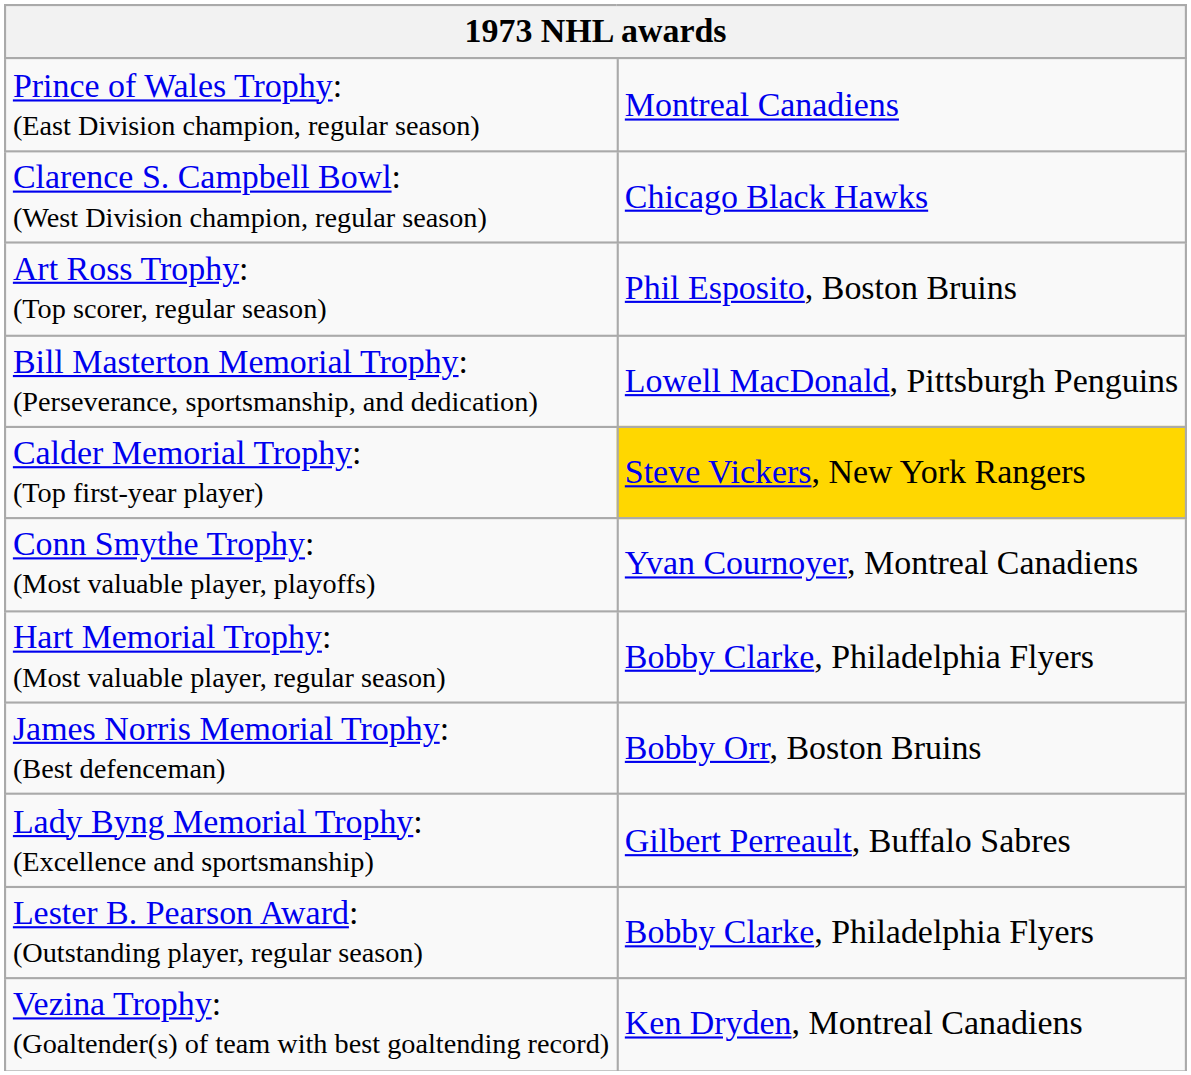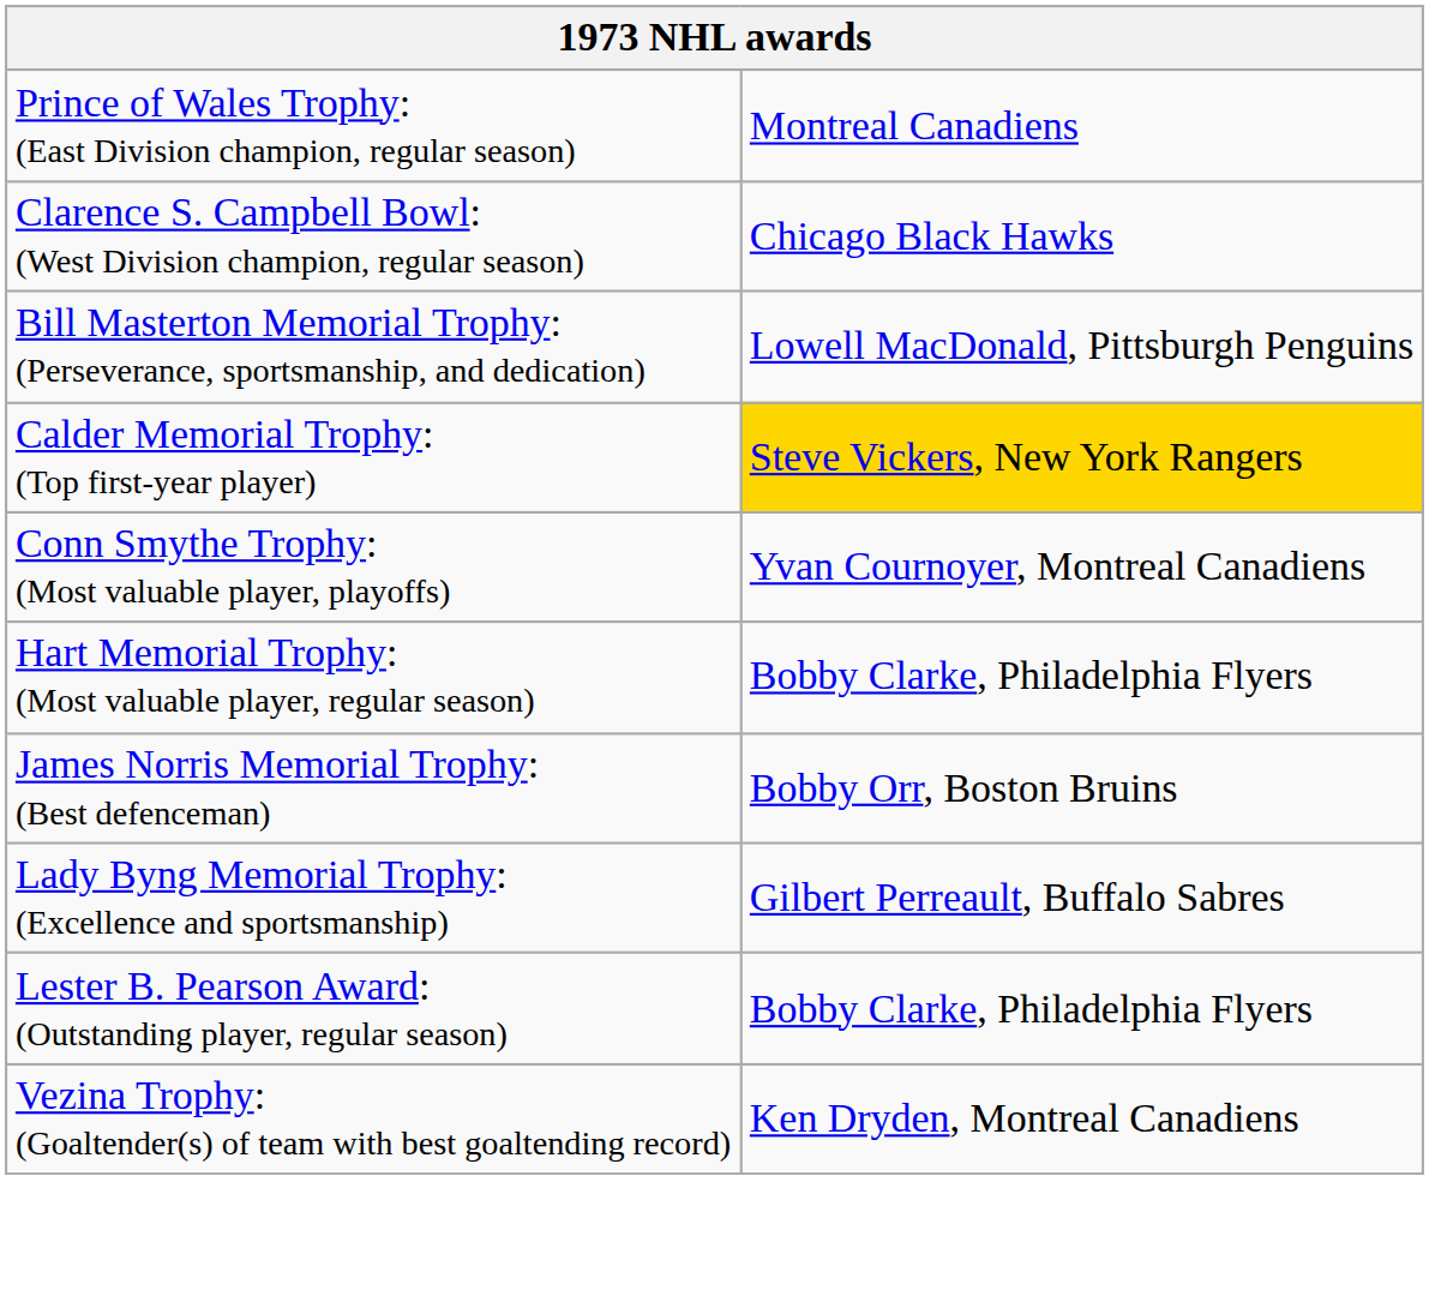 <table class="wikitable">
 <tr>
 <th bgcolor="#DDDDDD" colspan="2">1973 NHL awards</th>
 </tr>
 <tr>
 <td><a href='#'>Prince of Wales Trophy</a>:<br><small>(East Division champion, regular season)</small></td>
 <td><a href='#'>Montreal Canadiens</a></td>
 </tr>
 <tr>
 <td><a href='#'>Clarence S. Campbell Bowl</a>:<br><small>(West Division champion, regular season)</small></td>
 <td><a href='#'>Chicago Black Hawks</a></td>
-</tr>
-<tr>
-<td><a href='#'>Art Ross Trophy</a>:<br><small>(Top scorer, regular season)</small></td>
-<td><a href='#'>Phil Esposito</a>, Boston Bruins</td>
 </tr>
 <tr>
 <td><a href='#'>Bill Masterton Memorial Trophy</a>:<br><small>(Perseverance, sportsmanship, and dedication)</small></td>
 <td><a href='#'>Lowell MacDonald</a>, Pittsburgh Penguins</td>
 </tr>
 <tr>
 <td><a href='#'>Calder Memorial Trophy</a>:<br><small>(Top first-year player)</small></td>
 <td style="background: gold;"><a href='#'>Steve Vickers</a>, New York Rangers</td>
 </tr>
 <tr>
 <td><a href='#'>Conn Smythe Trophy</a>:<br><small>(Most valuable player, playoffs)</small></td>
 <td><a href='#'>Yvan Cournoyer</a>, Montreal Canadiens</td>
 </tr>
 <tr>
 <td><a href='#'>Hart Memorial Trophy</a>:<br><small>(Most valuable player, regular season)</small></td>
 <td><a href='#'>Bobby Clarke</a>, Philadelphia Flyers</td>
 </tr>
 <tr>
 <td><a href='#'>James Norris Memorial Trophy</a>:<br><small>(Best defenceman)</small></td>
 <td><a href='#'>Bobby Orr</a>, Boston Bruins</td>
 </tr>
 <tr>
 <td><a href='#'>Lady Byng Memorial Trophy</a>:<br><small>(Excellence and sportsmanship)</small></td>
 <td><a href='#'>Gilbert Perreault</a>, Buffalo Sabres</td>
 </tr>
 <tr>
 <td><a href='#'>Lester B. Pearson Award</a>:<br><small>(Outstanding player, regular season)</small></td>
 <td><a href='#'>Bobby Clarke</a>, Philadelphia Flyers</td>
 </tr>
 <tr>
 <td><a href='#'>Vezina Trophy</a>:<br><small>(Goaltender(s) of team with best goaltending record)</small></td>
 <td><a href='#'>Ken Dryden</a>, Montreal Canadiens</td>
 </tr>
 </table>
